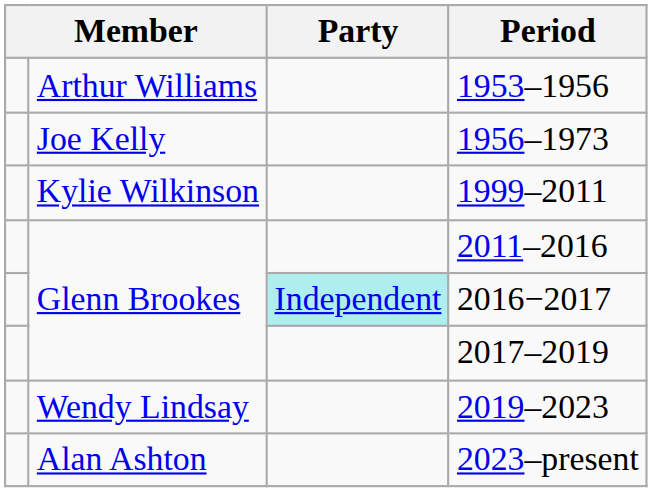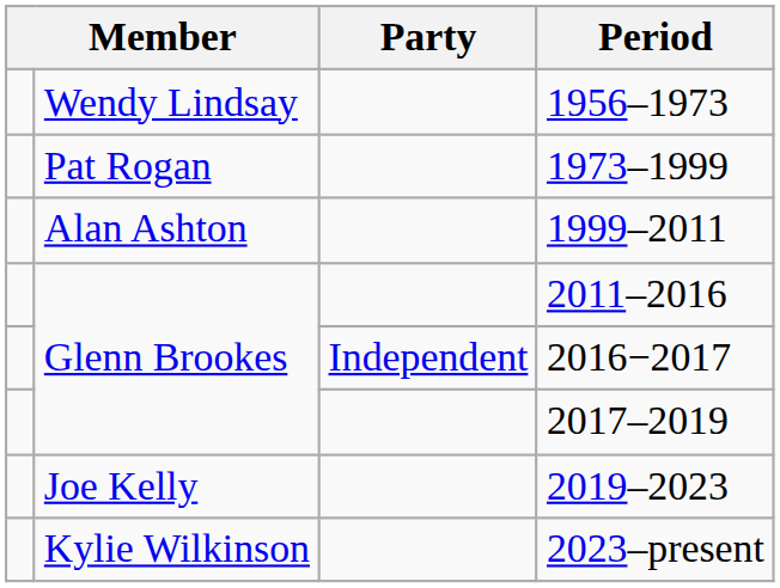 <table class="wikitable">
 <tr>
 <th colspan="2">Member</th>
 <th>Party</th>
 <th>Period</th>
 </tr>
 <tr>
 <td> </td>
-<td><a href='#'>Arthur Williams</a></td>
-<td></td>
-<td><a href='#'>1953</a>–1956</td>
-</tr>
-<tr>
-<td> </td>
-<td><a href='#'>Joe Kelly</a></td>
+<td><a href='#'>Wendy Lindsay</a></td>
 <td></td>
 <td><a href='#'>1956</a>–1973</td>
 </tr>
 <tr>
 <td> </td>
-<td><a href='#'>Kylie Wilkinson</a></td>
+<td><a href='#'>Pat Rogan</a></td>
+<td></td>
+<td><a href='#'>1973</a>–1999</td>
+</tr>
+<tr>
+<td> </td>
+<td><a href='#'>Alan Ashton</a></td>
 <td></td>
 <td><a href='#'>1999</a>–2011</td>
 </tr>
 <tr>
 <td> </td>
 <td rowspan=3><a href='#'>Glenn Brookes</a></td>
 <td></td>
 <td><a href='#'>2011</a>–2016</td>
 </tr>
 <tr>
 <td> </td>
-<td style="background: paleturquoise;"><a href='#'>Independent</a></td>
+<td><a href='#'>Independent</a></td>
 <td>2016−2017</td>
 </tr>
 <tr>
 <td> </td>
 <td></td>
 <td>2017–2019</td>
 </tr>
 <tr>
 <td> </td>
-<td><a href='#'>Wendy Lindsay</a></td>
+<td><a href='#'>Joe Kelly</a></td>
 <td></td>
 <td><a href='#'>2019</a>–2023</td>
 </tr>
 <tr>
 <td> </td>
-<td><a href='#'>Alan Ashton</a></td>
+<td><a href='#'>Kylie Wilkinson</a></td>
 <td></td>
 <td><a href='#'>2023</a>–present</td>
 </tr>
 </table>
